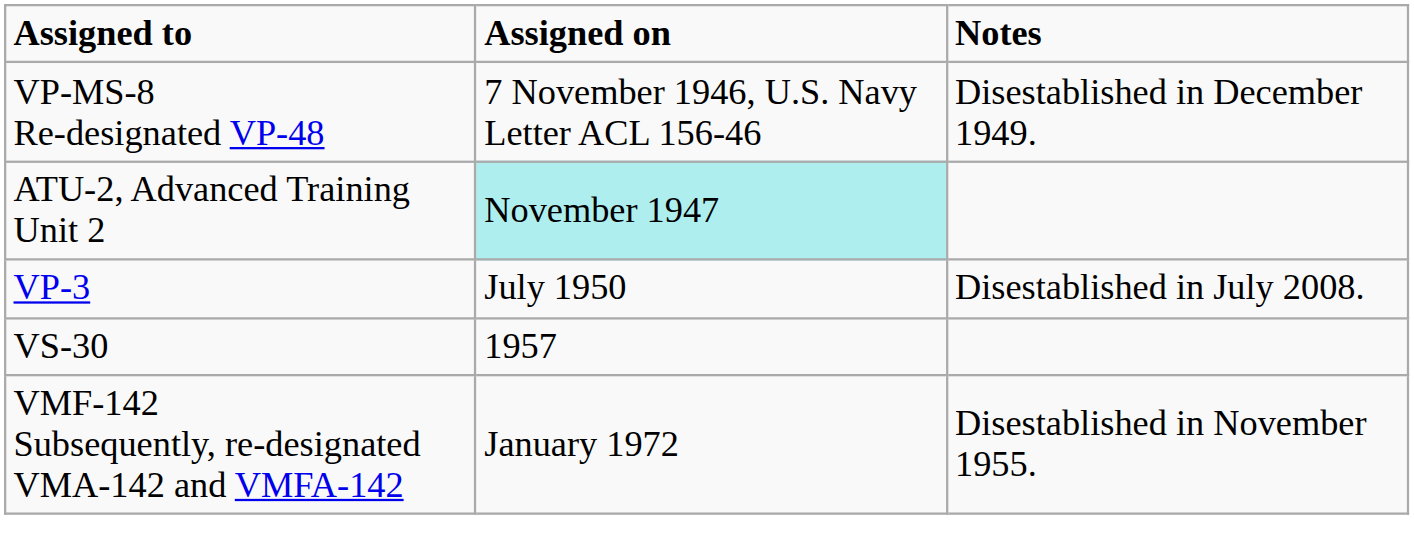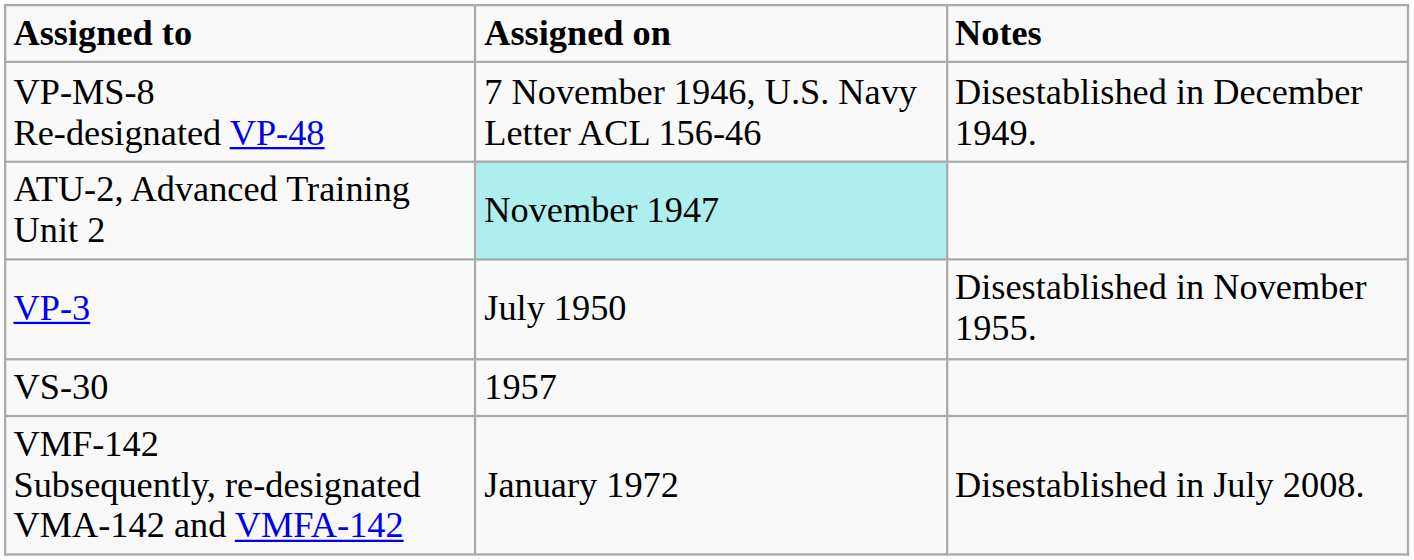 <table class="wikitable" style="width: 70%;">
 <tr>
 <td style="width: 200px;"><strong>Assigned to</strong></td>
 <td style="width: 200px;"><strong>Assigned on</strong></td>
 <td><strong>Notes</strong></td>
 </tr>
 <tr>
 <td>VP-MS-8<br>Re-designated <a href='#'>VP-48</a></td>
 <td>7 November 1946, U.S. Navy Letter ACL 156-46</td>
 <td>Disestablished in December 1949.</td>
 </tr>
 <tr>
 <td>ATU-2, Advanced Training Unit 2</td>
 <td style="background: paleturquoise;">November 1947</td>
 <td></td>
 </tr>
 <tr>
 <td><a href='#'>VP-3</a></td>
 <td>July 1950</td>
-<td>Disestablished in July 2008.</td>
+<td>Disestablished in November 1955.</td>
 </tr>
 <tr>
 <td>VS-30</td>
 <td>1957</td>
 <td></td>
 </tr>
 <tr>
 <td>VMF-142<br>Subsequently, re-designated VMA-142 and <a href='#'>VMFA-142</a></td>
 <td>January 1972</td>
-<td>Disestablished in November 1955.</td>
+<td>Disestablished in July 2008.</td>
 </tr>
 </table>
